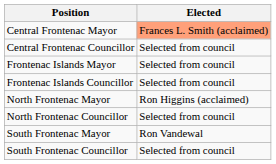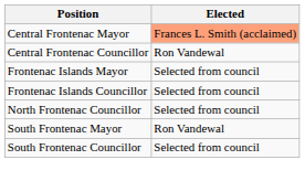 <table class="wikitable">
 <tr>
 <th>Position</th>
 <th>Elected</th>
 </tr>
 <tr>
 <td>Central Frontenac Mayor</td>
 <td style="background: lightsalmon;">Frances L. Smith (acclaimed)</td>
 </tr>
 <tr>
 <td>Central Frontenac Councillor</td>
-<td>Selected from council</td>
+<td>Ron Vandewal</td>
 </tr>
 <tr>
 <td>Frontenac Islands Mayor</td>
 <td>Selected from council</td>
 </tr>
 <tr>
 <td>Frontenac Islands Councillor</td>
 <td>Selected from council</td>
-</tr>
-<tr>
-<td>North Frontenac Mayor</td>
-<td>Ron Higgins (acclaimed)</td>
 </tr>
 <tr>
 <td>North Frontenac Councillor</td>
 <td>Selected from council</td>
 </tr>
 <tr>
 <td>South Frontenac Mayor</td>
 <td>Ron Vandewal</td>
 </tr>
 <tr>
 <td>South Frontenac Councillor</td>
 <td>Selected from council</td>
 </tr>
 </table>
